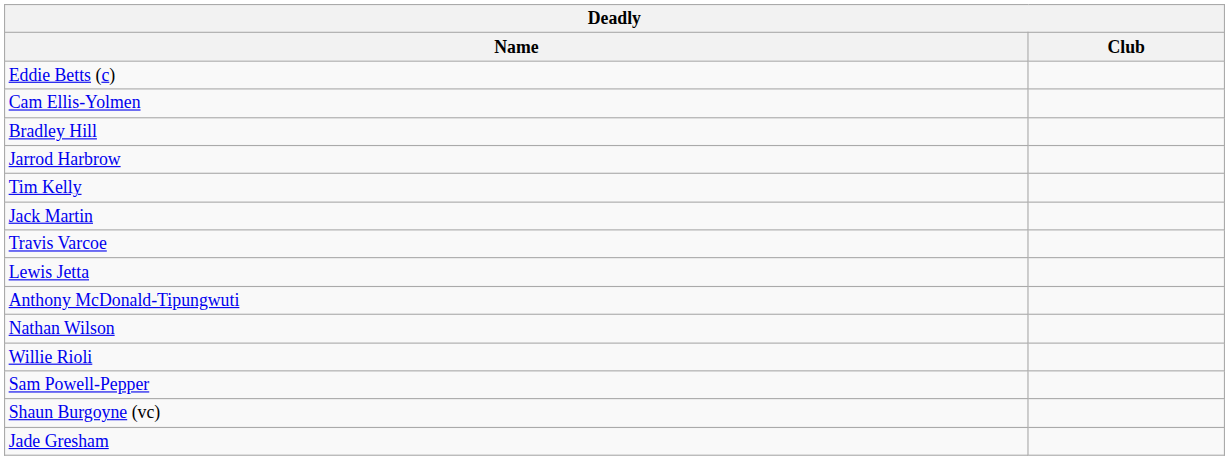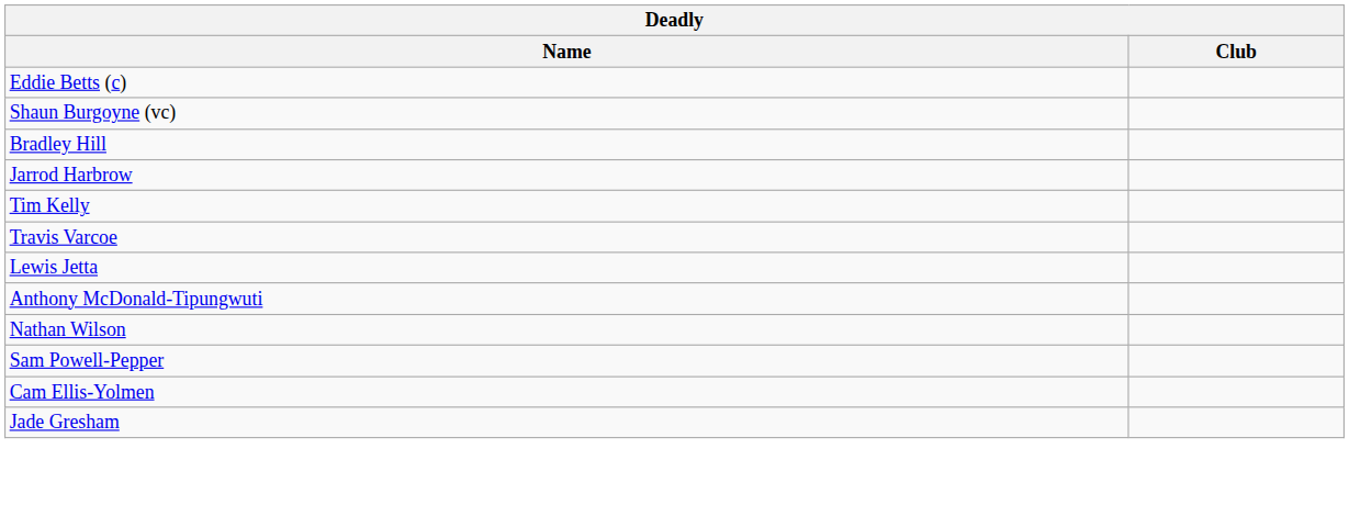 <table align="center" class="wikitable" style="width:87%;">
 <tr>
 <th colspan="2"> <strong>Deadly</strong></th>
 </tr>
 <tr>
 <th>Name</th>
 <th>Club</th>
 </tr>
 <tr>
 <td><a href='#'>Eddie Betts</a> (<a href='#'>c</a>)</td>
 <td></td>
 </tr>
 <tr>
-<td><a href='#'>Cam Ellis-Yolmen</a></td>
+<td><a href='#'>Shaun Burgoyne</a> (vc)</td>
 <td></td>
 </tr>
 <tr>
 <td><a href='#'>Bradley Hill</a></td>
 <td></td>
 </tr>
 <tr>
 <td><a href='#'>Jarrod Harbrow</a></td>
 <td></td>
 </tr>
 <tr>
 <td><a href='#'>Tim Kelly</a></td>
-<td></td>
-</tr>
-<tr>
-<td><a href='#'>Jack Martin</a></td>
 <td></td>
 </tr>
 <tr>
 <td><a href='#'>Travis Varcoe</a></td>
 <td></td>
 </tr>
 <tr>
 <td><a href='#'>Lewis Jetta</a></td>
 <td></td>
 </tr>
 <tr>
 <td><a href='#'>Anthony McDonald-Tipungwuti</a></td>
 <td></td>
 </tr>
 <tr>
 <td><a href='#'>Nathan Wilson</a></td>
 <td></td>
 </tr>
 <tr>
-<td><a href='#'>Willie Rioli</a></td>
-<td></td>
-</tr>
-<tr>
 <td><a href='#'>Sam Powell-Pepper</a></td>
 <td></td>
 </tr>
 <tr>
-<td><a href='#'>Shaun Burgoyne</a> (vc)</td>
+<td><a href='#'>Cam Ellis-Yolmen</a></td>
 <td></td>
 </tr>
 <tr>
 <td><a href='#'>Jade Gresham</a></td>
 <td></td>
 </tr>
 </table>
